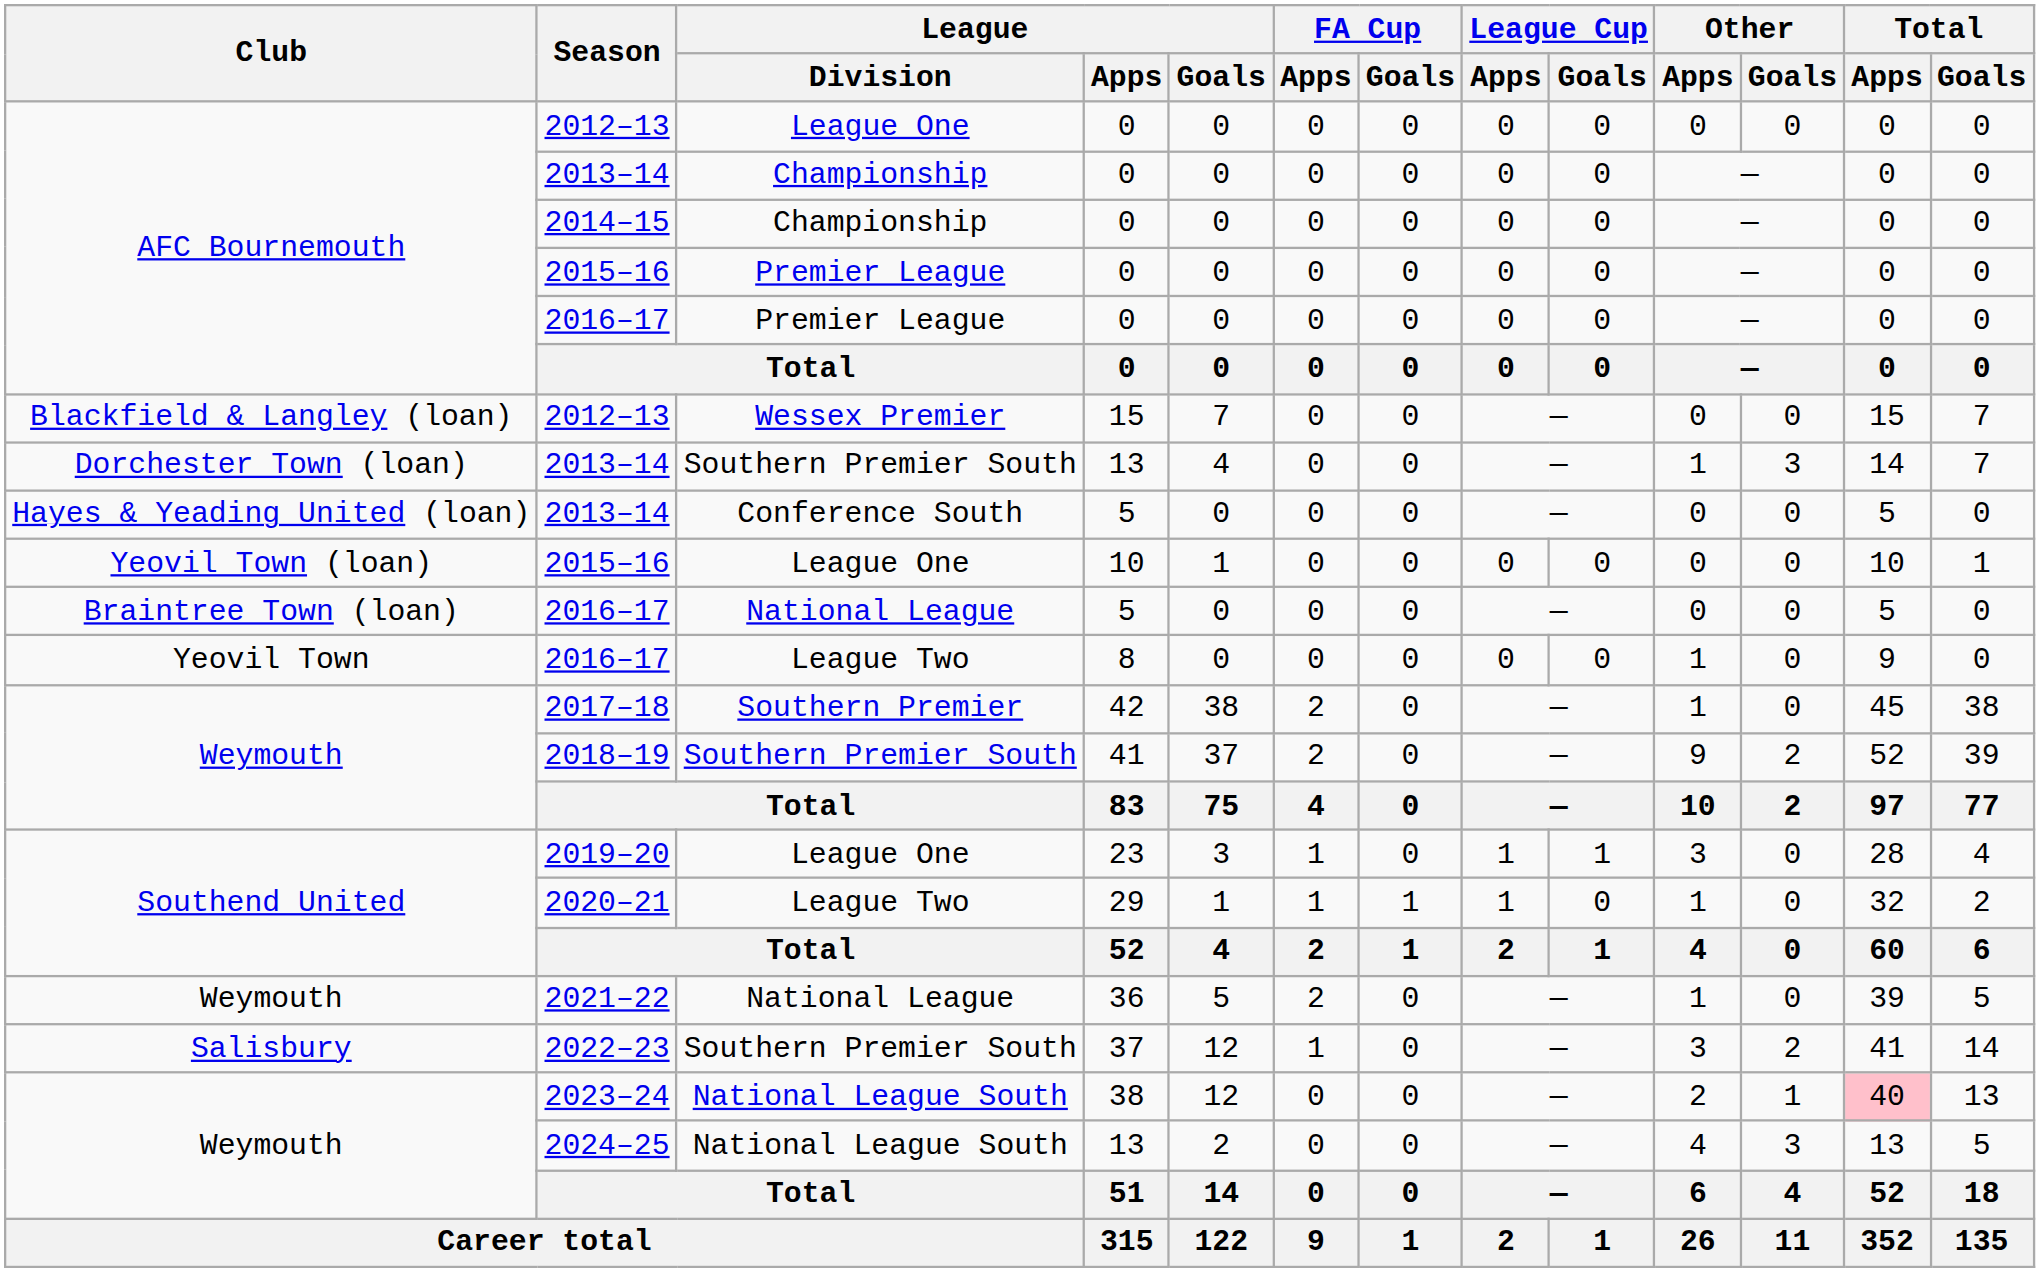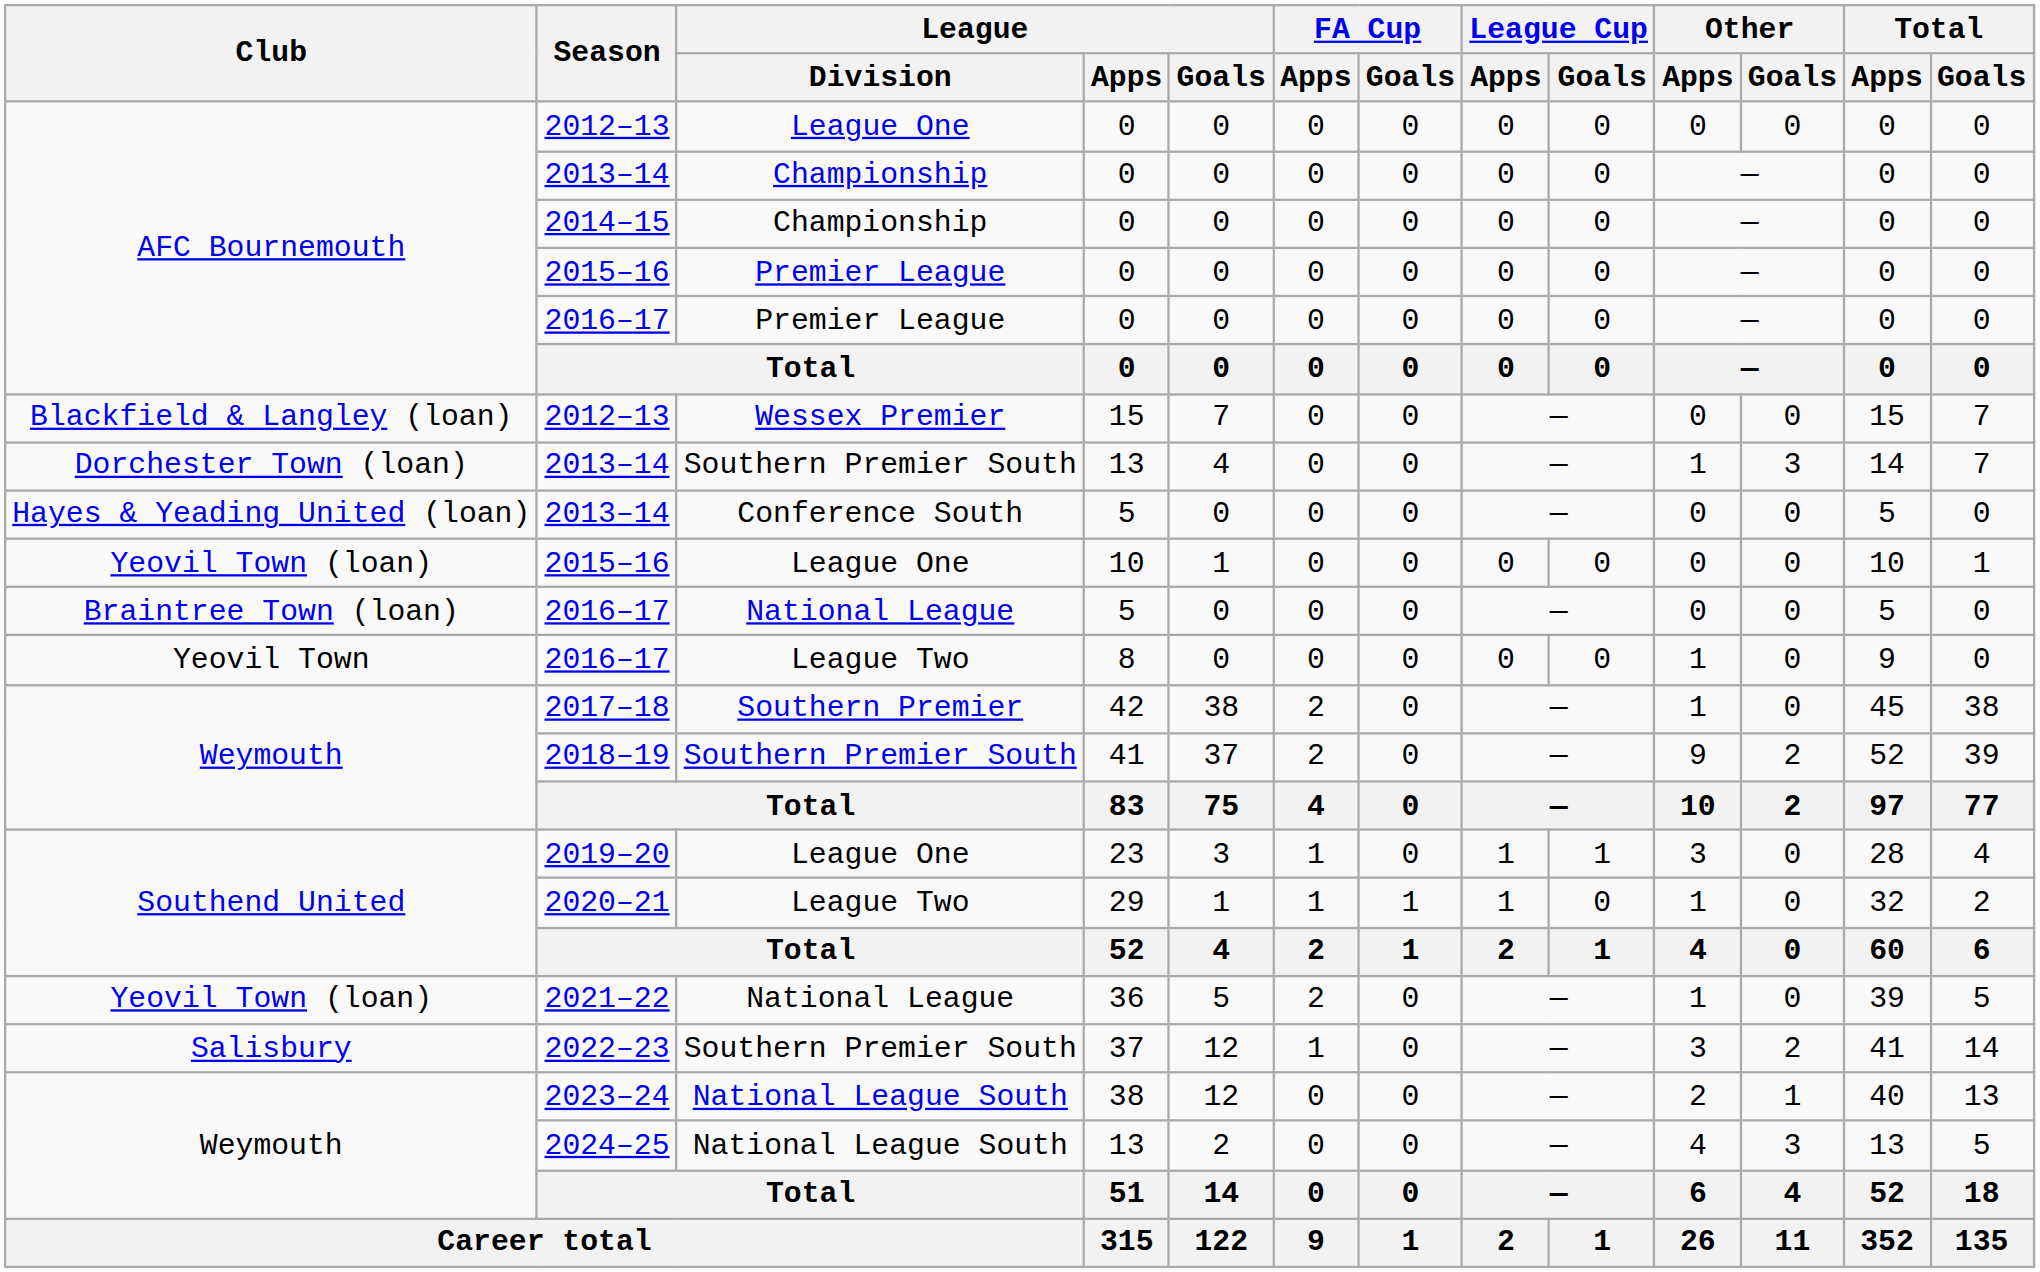 <table class=wikitable style="text-align: center">
 <tr>
 <th rowspan=2>Club</th>
 <th rowspan=2>Season</th>
 <th colspan=3>League</th>
 <th colspan=2><a href='#'>FA Cup</a></th>
 <th colspan=2><a href='#'>League Cup</a></th>
 <th colspan=2>Other</th>
 <th colspan=2>Total</th>
 </tr>
 <tr>
 <th>Division</th>
 <th>Apps</th>
 <th>Goals</th>
 <th>Apps</th>
 <th>Goals</th>
 <th>Apps</th>
 <th>Goals</th>
 <th>Apps</th>
 <th>Goals</th>
 <th>Apps</th>
 <th>Goals</th>
 </tr>
 <tr>
 <td rowspan=6><a href='#'>AFC Bournemouth</a></td>
 <td><a href='#'>2012–13</a></td>
 <td><a href='#'>League One</a></td>
 <td>0</td>
 <td>0</td>
 <td>0</td>
 <td>0</td>
 <td>0</td>
 <td>0</td>
 <td>0</td>
 <td>0</td>
 <td>0</td>
 <td>0</td>
 </tr>
 <tr>
 <td><a href='#'>2013–14</a></td>
 <td><a href='#'>Championship</a></td>
 <td>0</td>
 <td>0</td>
 <td>0</td>
 <td>0</td>
 <td>0</td>
 <td>0</td>
 <td colspan=2>—</td>
 <td>0</td>
 <td>0</td>
 </tr>
 <tr>
 <td><a href='#'>2014–15</a></td>
 <td>Championship</td>
 <td>0</td>
 <td>0</td>
 <td>0</td>
 <td>0</td>
 <td>0</td>
 <td>0</td>
 <td colspan=2>—</td>
 <td>0</td>
 <td>0</td>
 </tr>
 <tr>
 <td><a href='#'>2015–16</a></td>
 <td><a href='#'>Premier League</a></td>
 <td>0</td>
 <td>0</td>
 <td>0</td>
 <td>0</td>
 <td>0</td>
 <td>0</td>
 <td colspan=2>—</td>
 <td>0</td>
 <td>0</td>
 </tr>
 <tr>
 <td><a href='#'>2016–17</a></td>
 <td>Premier League</td>
 <td>0</td>
 <td>0</td>
 <td>0</td>
 <td>0</td>
 <td>0</td>
 <td>0</td>
 <td colspan=2>—</td>
 <td>0</td>
 <td>0</td>
 </tr>
 <tr>
 <th colspan=2>Total</th>
 <th>0</th>
 <th>0</th>
 <th>0</th>
 <th>0</th>
 <th>0</th>
 <th>0</th>
 <th colspan=2>—</th>
 <th>0</th>
 <th>0</th>
 </tr>
 <tr>
 <td><a href='#'>Blackfield & Langley</a> (loan)</td>
 <td><a href='#'>2012–13</a></td>
 <td><a href='#'>Wessex Premier</a></td>
 <td>15</td>
 <td>7</td>
 <td>0</td>
 <td>0</td>
 <td colspan=2>—</td>
 <td>0</td>
 <td>0</td>
 <td>15</td>
 <td>7</td>
 </tr>
 <tr>
 <td><a href='#'>Dorchester Town</a> (loan)</td>
 <td><a href='#'>2013–14</a></td>
 <td>Southern Premier South</td>
 <td>13</td>
 <td>4</td>
 <td>0</td>
 <td>0</td>
 <td colspan=2>—</td>
 <td>1</td>
 <td>3</td>
 <td>14</td>
 <td>7</td>
 </tr>
 <tr>
 <td><a href='#'>Hayes & Yeading United</a> (loan)</td>
 <td><a href='#'>2013–14</a></td>
 <td>Conference South</td>
 <td>5</td>
 <td>0</td>
 <td>0</td>
 <td>0</td>
 <td colspan=2>—</td>
 <td>0</td>
 <td>0</td>
 <td>5</td>
 <td>0</td>
 </tr>
 <tr>
 <td><a href='#'>Yeovil Town</a> (loan)</td>
 <td><a href='#'>2015–16</a></td>
 <td>League One</td>
 <td>10</td>
 <td>1</td>
 <td>0</td>
 <td>0</td>
 <td>0</td>
 <td>0</td>
 <td>0</td>
 <td>0</td>
 <td>10</td>
 <td>1</td>
 </tr>
 <tr>
 <td><a href='#'>Braintree Town</a> (loan)</td>
 <td><a href='#'>2016–17</a></td>
 <td><a href='#'>National League</a></td>
 <td>5</td>
 <td>0</td>
 <td>0</td>
 <td>0</td>
 <td colspan=2>—</td>
 <td>0</td>
 <td>0</td>
 <td>5</td>
 <td>0</td>
 </tr>
 <tr>
 <td>Yeovil Town</td>
 <td><a href='#'>2016–17</a></td>
 <td>League Two</td>
 <td>8</td>
 <td>0</td>
 <td>0</td>
 <td>0</td>
 <td>0</td>
 <td>0</td>
 <td>1</td>
 <td>0</td>
 <td>9</td>
 <td>0</td>
 </tr>
 <tr>
 <td rowspan=3><a href='#'>Weymouth</a></td>
 <td><a href='#'>2017–18</a></td>
 <td><a href='#'>Southern Premier</a></td>
 <td>42</td>
 <td>38</td>
 <td>2</td>
 <td>0</td>
 <td colspan=2>—</td>
 <td>1</td>
 <td>0</td>
 <td>45</td>
 <td>38</td>
 </tr>
 <tr>
 <td><a href='#'>2018–19</a></td>
 <td><a href='#'>Southern Premier South</a></td>
 <td>41</td>
 <td>37</td>
 <td>2</td>
 <td>0</td>
 <td colspan=2>—</td>
 <td>9</td>
 <td>2</td>
 <td>52</td>
 <td>39</td>
 </tr>
 <tr>
 <th colspan=2>Total</th>
 <th>83</th>
 <th>75</th>
 <th>4</th>
 <th>0</th>
 <th colspan=2>—</th>
 <th>10</th>
 <th>2</th>
 <th>97</th>
 <th>77</th>
 </tr>
 <tr>
 <td rowspan=3><a href='#'>Southend United</a></td>
 <td><a href='#'>2019–20</a></td>
 <td>League One</td>
 <td>23</td>
 <td>3</td>
 <td>1</td>
 <td>0</td>
 <td>1</td>
 <td>1</td>
 <td>3</td>
 <td>0</td>
 <td>28</td>
 <td>4</td>
 </tr>
 <tr>
 <td><a href='#'>2020–21</a></td>
 <td>League Two</td>
 <td>29</td>
 <td>1</td>
 <td>1</td>
 <td>1</td>
 <td>1</td>
 <td>0</td>
 <td>1</td>
 <td>0</td>
 <td>32</td>
 <td>2</td>
 </tr>
 <tr>
 <th colspan=2>Total</th>
 <th>52</th>
 <th>4</th>
 <th>2</th>
 <th>1</th>
 <th>2</th>
 <th>1</th>
 <th>4</th>
 <th>0</th>
 <th>60</th>
 <th>6</th>
 </tr>
 <tr>
-<td>Weymouth</td>
+<td><a href='#'>Yeovil Town</a> (loan)</td>
 <td><a href='#'>2021–22</a></td>
 <td>National League</td>
 <td>36</td>
 <td>5</td>
 <td>2</td>
 <td>0</td>
 <td colspan=2>—</td>
 <td>1</td>
 <td>0</td>
 <td>39</td>
 <td>5</td>
 </tr>
 <tr>
 <td><a href='#'>Salisbury</a></td>
 <td><a href='#'>2022–23</a></td>
 <td>Southern Premier South</td>
 <td>37</td>
 <td>12</td>
 <td>1</td>
 <td>0</td>
 <td colspan=2>—</td>
 <td>3</td>
 <td>2</td>
 <td>41</td>
 <td>14</td>
 </tr>
 <tr>
 <td rowspan=3>Weymouth</td>
 <td><a href='#'>2023–24</a></td>
 <td><a href='#'>National League South</a></td>
 <td>38</td>
 <td>12</td>
 <td>0</td>
 <td>0</td>
 <td colspan=2>—</td>
 <td>2</td>
 <td>1</td>
-<td style="background: pink;">40</td>
+<td>40</td>
 <td>13</td>
 </tr>
 <tr>
 <td><a href='#'>2024–25</a></td>
 <td>National League South</td>
 <td>13</td>
 <td>2</td>
 <td>0</td>
 <td>0</td>
 <td colspan=2>—</td>
 <td>4</td>
 <td>3</td>
 <td>13</td>
 <td>5</td>
 </tr>
 <tr>
 <th colspan=2>Total</th>
 <th>51</th>
 <th>14</th>
 <th>0</th>
 <th>0</th>
 <th colspan=2>—</th>
 <th>6</th>
 <th>4</th>
 <th>52</th>
 <th>18</th>
 </tr>
 <tr>
 <th colspan=3>Career total</th>
 <th>315</th>
 <th>122</th>
 <th>9</th>
 <th>1</th>
 <th>2</th>
 <th>1</th>
 <th>26</th>
 <th>11</th>
 <th>352</th>
 <th>135</th>
 </tr>
 </table>
